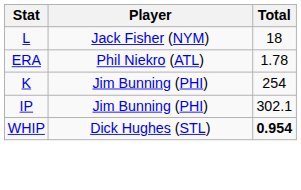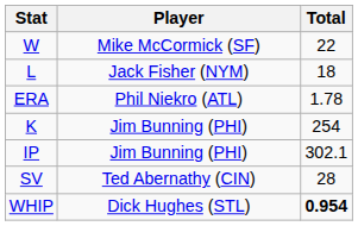 <table class="wikitable" style="text-align:center;">
 <tr>
 <th style="width:15%;">Stat</th>
 <th>Player</th>
 <th style="width:15%;">Total</th>
+</tr>
+<tr>
+<td><a href='#'>W</a></td>
+<td><a href='#'>Mike McCormick</a> (<a href='#'>SF</a>)</td>
+<td>22</td>
 </tr>
 <tr>
 <td><a href='#'>L</a></td>
 <td><a href='#'>Jack Fisher</a> (<a href='#'>NYM</a>)</td>
 <td>18</td>
 </tr>
 <tr>
 <td><a href='#'>ERA</a></td>
 <td><a href='#'>Phil Niekro</a> (<a href='#'>ATL</a>)</td>
 <td>1.78</td>
 </tr>
 <tr>
 <td><a href='#'>K</a></td>
 <td><a href='#'>Jim Bunning</a> (<a href='#'>PHI</a>)</td>
 <td>254</td>
 </tr>
 <tr>
 <td><a href='#'>IP</a></td>
 <td><a href='#'>Jim Bunning</a> (<a href='#'>PHI</a>)</td>
 <td>302.1</td>
 </tr>
 <tr>
+<td><a href='#'>SV</a></td>
+<td><a href='#'>Ted Abernathy</a> (<a href='#'>CIN</a>)</td>
+<td>28</td>
+</tr>
+<tr>
 <td><a href='#'>WHIP</a></td>
 <td><a href='#'>Dick Hughes</a> (<a href='#'>STL</a>)</td>
 <td><strong>0.954</strong></td>
 </tr>
 </table>
